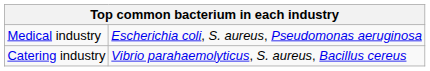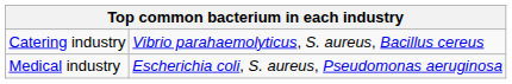 <table class="wikitable">
 <tr>
 <th colspan="2"><strong>Top common bacterium in each industry</strong></th>
 </tr>
 <tr>
+<td><a href='#'>Catering</a> industry</td>
+<td><em><a href='#'>Vibrio parahaemolyticus</a></em>, <em>S. aureus</em>, <em><a href='#'>Bacillus cereus</a></em></td>
+</tr>
+<tr>
 <td><a href='#'>Medical</a> industry</td>
 <td><em><a href='#'>Escherichia coli</a></em>, <em>S. aureus</em>, <em><a href='#'>Pseudomonas aeruginosa</a></em></td>
 </tr>
-<tr>
-<td><a href='#'>Catering</a> industry</td>
-<td><em><a href='#'>Vibrio parahaemolyticus</a></em>, <em>S. aureus</em>, <em><a href='#'>Bacillus cereus</a></em></td>
-</tr>
 </table>
